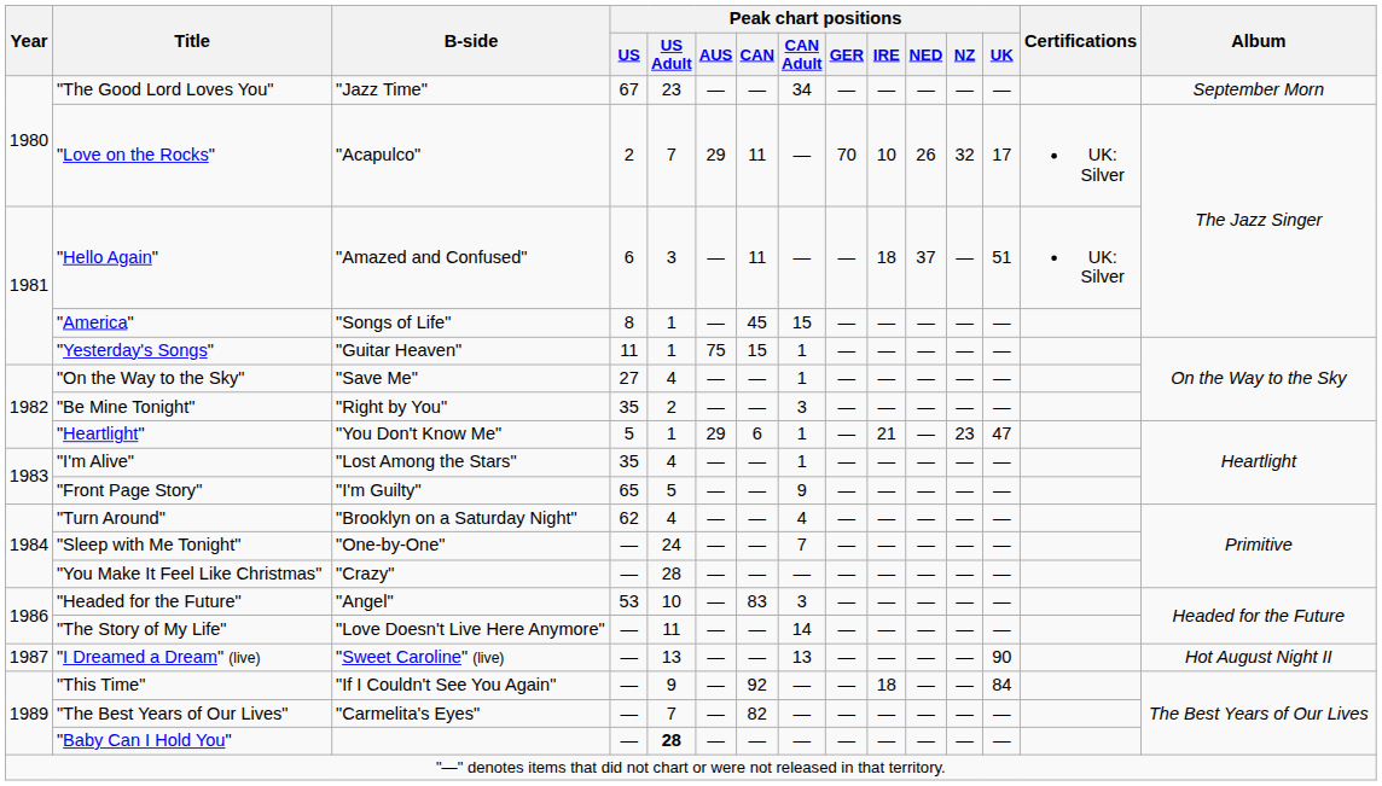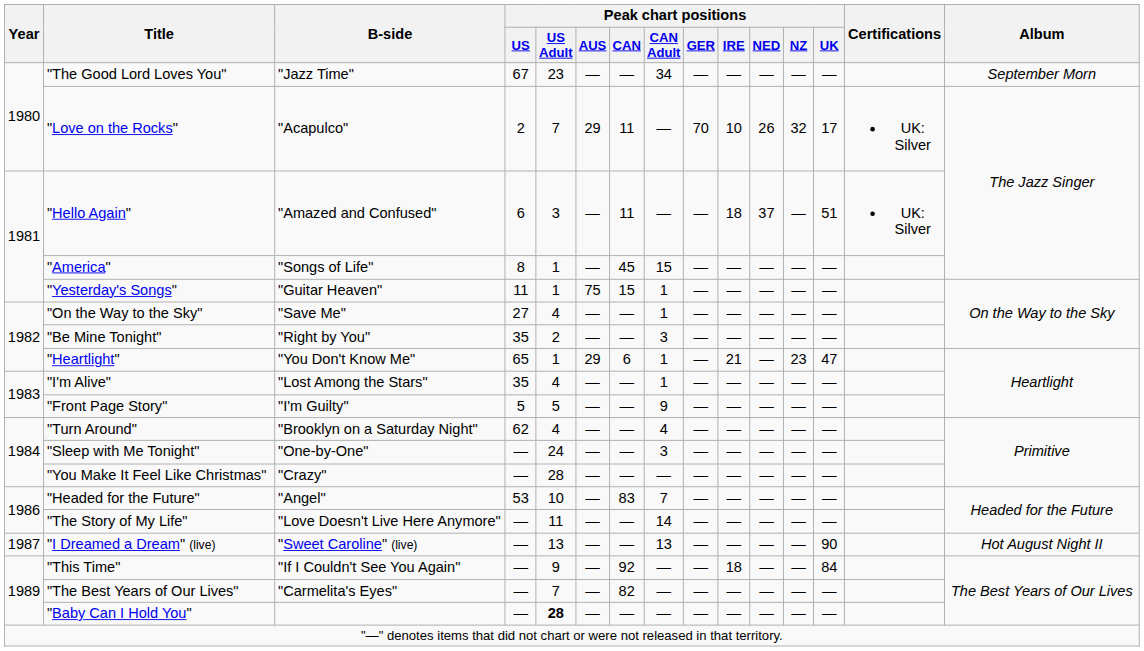 <table class="wikitable" style="text-align:center;">
 <tr>
 <th rowspan="2" style="width:2em;">Year</th>
 <th rowspan="2" style="width:18em;">Title</th>
 <th rowspan="2" style="width:18em;">B-side</th>
 <th colspan="10">Peak chart positions</th>
 <th rowspan="2">Certifications</th>
 <th rowspan="2" style="width:15em;">Album</th>
 </tr>
 <tr>
 <th style="width:2em;font-size:90%;"><a href='#'>US</a><br></th>
 <th style="width:2em;font-size:90%;"><a href='#'>US<br>Adult</a><br></th>
 <th style="width:2em;font-size:90%;"><a href='#'>AUS</a><br></th>
 <th style="width:2em;font-size:90%;"><a href='#'>CAN</a><br></th>
 <th style="width:2em;font-size:90%;"><a href='#'>CAN<br>Adult</a><br></th>
 <th style="width:2em;font-size:90%;"><a href='#'>GER</a><br></th>
 <th style="width:2em;font-size:90%;"><a href='#'>IRE</a><br></th>
 <th style="width:2em;font-size:90%;"><a href='#'>NED</a><br></th>
 <th style="width:2em;font-size:90%;"><a href='#'>NZ</a><br></th>
 <th style="width:2em;font-size:90%;"><a href='#'>UK</a><br></th>
 </tr>
 <tr>
 <td rowspan="2">1980</td>
 <td style="text-align:left;">"The Good Lord Loves You"</td>
 <td style="text-align:left;">"Jazz Time"</td>
 <td>67</td>
 <td>23</td>
 <td>—</td>
 <td>—</td>
 <td>34</td>
 <td>—</td>
 <td>—</td>
 <td>—</td>
 <td>—</td>
 <td>—</td>
 <td></td>
 <td><em>September Morn</em></td>
 </tr>
 <tr>
 <td style="text-align:left;">"<a href='#'>Love on the Rocks</a>"</td>
 <td style="text-align:left;">"Acapulco"</td>
 <td>2</td>
 <td>7</td>
 <td>29</td>
 <td>11</td>
 <td>—</td>
 <td>70</td>
 <td>10</td>
 <td>26</td>
 <td>32</td>
 <td>17</td>
 <td><br><ul><li>UK: Silver</li></ul></td>
 <td rowspan="3"><em>The Jazz Singer</em></td>
 </tr>
 <tr>
 <td rowspan="3">1981</td>
 <td style="text-align:left;">"<a href='#'>Hello Again</a>"</td>
 <td style="text-align:left;">"Amazed and Confused"</td>
 <td>6</td>
 <td>3</td>
 <td>—</td>
 <td>11</td>
 <td>—</td>
 <td>—</td>
 <td>18</td>
 <td>37</td>
 <td>—</td>
 <td>51</td>
 <td><br><ul><li>UK: Silver</li></ul></td>
 </tr>
 <tr>
 <td style="text-align:left;">"<a href='#'>America</a>"</td>
 <td style="text-align:left;">"Songs of Life"</td>
 <td>8</td>
 <td>1</td>
 <td>—</td>
 <td>45</td>
 <td>15</td>
 <td>—</td>
 <td>—</td>
 <td>—</td>
 <td>—</td>
 <td>—</td>
 <td></td>
 </tr>
 <tr>
 <td style="text-align:left;">"<a href='#'>Yesterday's Songs</a>"</td>
 <td style="text-align:left;">"Guitar Heaven"</td>
 <td>11</td>
 <td>1</td>
 <td>75</td>
 <td>15</td>
 <td>1</td>
 <td>—</td>
 <td>—</td>
 <td>—</td>
 <td>—</td>
 <td>—</td>
 <td></td>
 <td rowspan="3"><em>On the Way to the Sky</em></td>
 </tr>
 <tr>
 <td rowspan="3">1982</td>
 <td style="text-align:left;">"On the Way to the Sky"</td>
 <td style="text-align:left;">"Save Me"</td>
 <td>27</td>
 <td>4</td>
 <td>—</td>
 <td>—</td>
 <td>1</td>
 <td>—</td>
 <td>—</td>
 <td>—</td>
 <td>—</td>
 <td>—</td>
 <td></td>
 </tr>
 <tr>
 <td style="text-align:left;">"Be Mine Tonight"</td>
 <td style="text-align:left;">"Right by You"</td>
 <td>35</td>
 <td>2</td>
 <td>—</td>
 <td>—</td>
 <td>3</td>
 <td>—</td>
 <td>—</td>
 <td>—</td>
 <td>—</td>
 <td>—</td>
 <td></td>
 </tr>
 <tr>
 <td style="text-align:left;">"<a href='#'>Heartlight</a>"</td>
 <td style="text-align:left;">"You Don't Know Me"</td>
-<td>5</td>
+<td>65</td>
 <td>1</td>
 <td>29</td>
 <td>6</td>
 <td>1</td>
 <td>—</td>
 <td>21</td>
 <td>—</td>
 <td>23</td>
 <td>47</td>
 <td></td>
 <td rowspan="3"><em>Heartlight</em></td>
 </tr>
 <tr>
 <td rowspan="2">1983</td>
 <td style="text-align:left;">"I'm Alive"</td>
 <td style="text-align:left;">"Lost Among the Stars"</td>
 <td>35</td>
 <td>4</td>
 <td>—</td>
 <td>—</td>
 <td>1</td>
 <td>—</td>
 <td>—</td>
 <td>—</td>
 <td>—</td>
 <td>—</td>
 <td></td>
 </tr>
 <tr>
 <td style="text-align:left;">"Front Page Story"</td>
 <td style="text-align:left;">"I'm Guilty"</td>
-<td>65</td>
+<td>5</td>
 <td>5</td>
 <td>—</td>
 <td>—</td>
 <td>9</td>
 <td>—</td>
 <td>—</td>
 <td>—</td>
 <td>—</td>
 <td>—</td>
 <td></td>
 </tr>
 <tr>
 <td rowspan="3">1984</td>
 <td style="text-align:left;">"Turn Around"</td>
 <td style="text-align:left;">"Brooklyn on a Saturday Night"</td>
 <td>62</td>
 <td>4</td>
 <td>—</td>
 <td>—</td>
 <td>4</td>
 <td>—</td>
 <td>—</td>
 <td>—</td>
 <td>—</td>
 <td>—</td>
 <td></td>
 <td rowspan="3"><em>Primitive</em></td>
 </tr>
 <tr>
 <td style="text-align:left;">"Sleep with Me Tonight"</td>
 <td style="text-align:left;">"One-by-One"</td>
 <td>—</td>
 <td>24</td>
 <td>—</td>
 <td>—</td>
-<td>7</td>
+<td>3</td>
 <td>—</td>
 <td>—</td>
 <td>—</td>
 <td>—</td>
 <td>—</td>
 <td></td>
 </tr>
 <tr>
 <td style="text-align:left;">"You Make It Feel Like Christmas"</td>
 <td style="text-align:left;">"Crazy"</td>
 <td>—</td>
 <td>28</td>
 <td>—</td>
 <td>—</td>
 <td>—</td>
 <td>—</td>
 <td>—</td>
 <td>—</td>
 <td>—</td>
 <td>—</td>
 <td></td>
 </tr>
 <tr>
 <td rowspan="2">1986</td>
 <td style="text-align:left;">"Headed for the Future"</td>
 <td style="text-align:left;">"Angel"</td>
 <td>53</td>
 <td>10</td>
 <td>—</td>
 <td>83</td>
-<td>3</td>
+<td>7</td>
 <td>—</td>
 <td>—</td>
 <td>—</td>
 <td>—</td>
 <td>—</td>
 <td></td>
 <td rowspan="2"><em>Headed for the Future</em></td>
 </tr>
 <tr>
 <td style="text-align:left;">"The Story of My Life"</td>
 <td style="text-align:left;">"Love Doesn't Live Here Anymore"</td>
 <td>—</td>
 <td>11</td>
 <td>—</td>
 <td>—</td>
 <td>14</td>
 <td>—</td>
 <td>—</td>
 <td>—</td>
 <td>—</td>
 <td>—</td>
 <td></td>
 </tr>
 <tr>
 <td>1987</td>
 <td style="text-align:left;">"<a href='#'>I Dreamed a Dream</a>" <small>(live)</small></td>
 <td style="text-align:left;">"<a href='#'>Sweet Caroline</a>" <small>(live)</small></td>
 <td>—</td>
 <td>13</td>
 <td>—</td>
 <td>—</td>
 <td>13</td>
 <td>—</td>
 <td>—</td>
 <td>—</td>
 <td>—</td>
 <td>90</td>
 <td></td>
 <td><em>Hot August Night II</em></td>
 </tr>
 <tr>
 <td rowspan="3">1989</td>
 <td style="text-align:left;">"This Time"</td>
 <td style="text-align:left;">"If I Couldn't See You Again"</td>
 <td>—</td>
 <td>9</td>
 <td>—</td>
 <td>92</td>
 <td>—</td>
 <td>—</td>
 <td>18</td>
 <td>—</td>
 <td>—</td>
 <td>84</td>
 <td></td>
 <td rowspan="3"><em>The Best Years of Our Lives</em></td>
 </tr>
 <tr>
 <td style="text-align:left;">"The Best Years of Our Lives"</td>
 <td style="text-align:left;">"Carmelita's Eyes"</td>
 <td>—</td>
 <td>7</td>
 <td>—</td>
 <td>82</td>
 <td>—</td>
 <td>—</td>
 <td>—</td>
 <td>—</td>
 <td>—</td>
 <td>—</td>
 <td></td>
 </tr>
 <tr>
 <td style="text-align:left;">"<a href='#'>Baby Can I Hold You</a>"</td>
 <td></td>
 <td>—</td>
 <td><strong>28</strong></td>
 <td>—</td>
 <td>—</td>
 <td>—</td>
 <td>—</td>
 <td>—</td>
 <td>—</td>
 <td>—</td>
 <td>—</td>
 <td></td>
 </tr>
 <tr>
 <td colspan="15" style="font-size:90%">"—" denotes items that did not chart or were not released in that territory.</td>
 </tr>
 </table>
